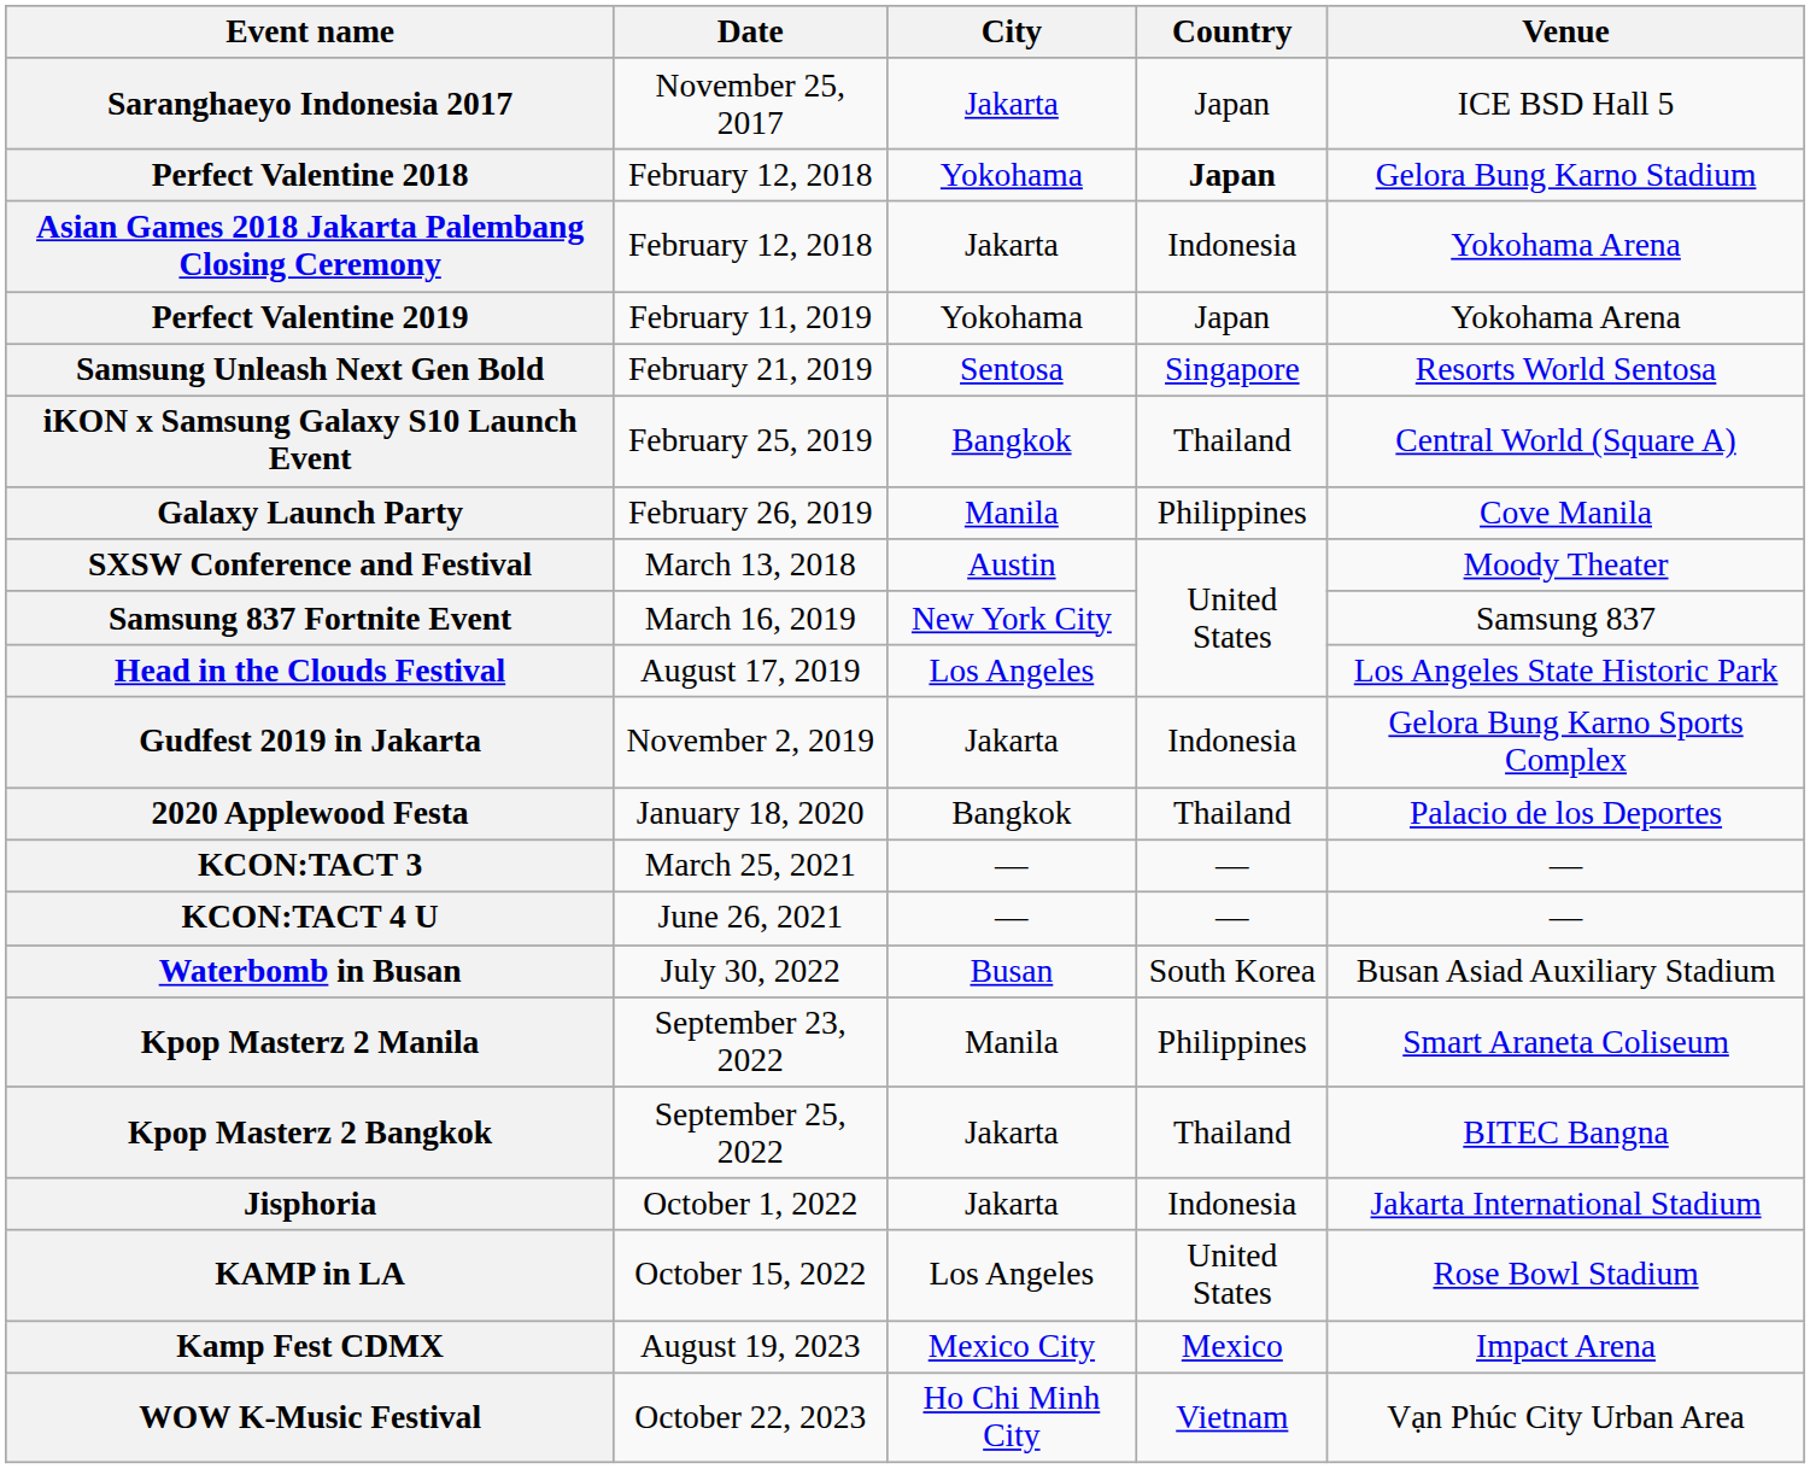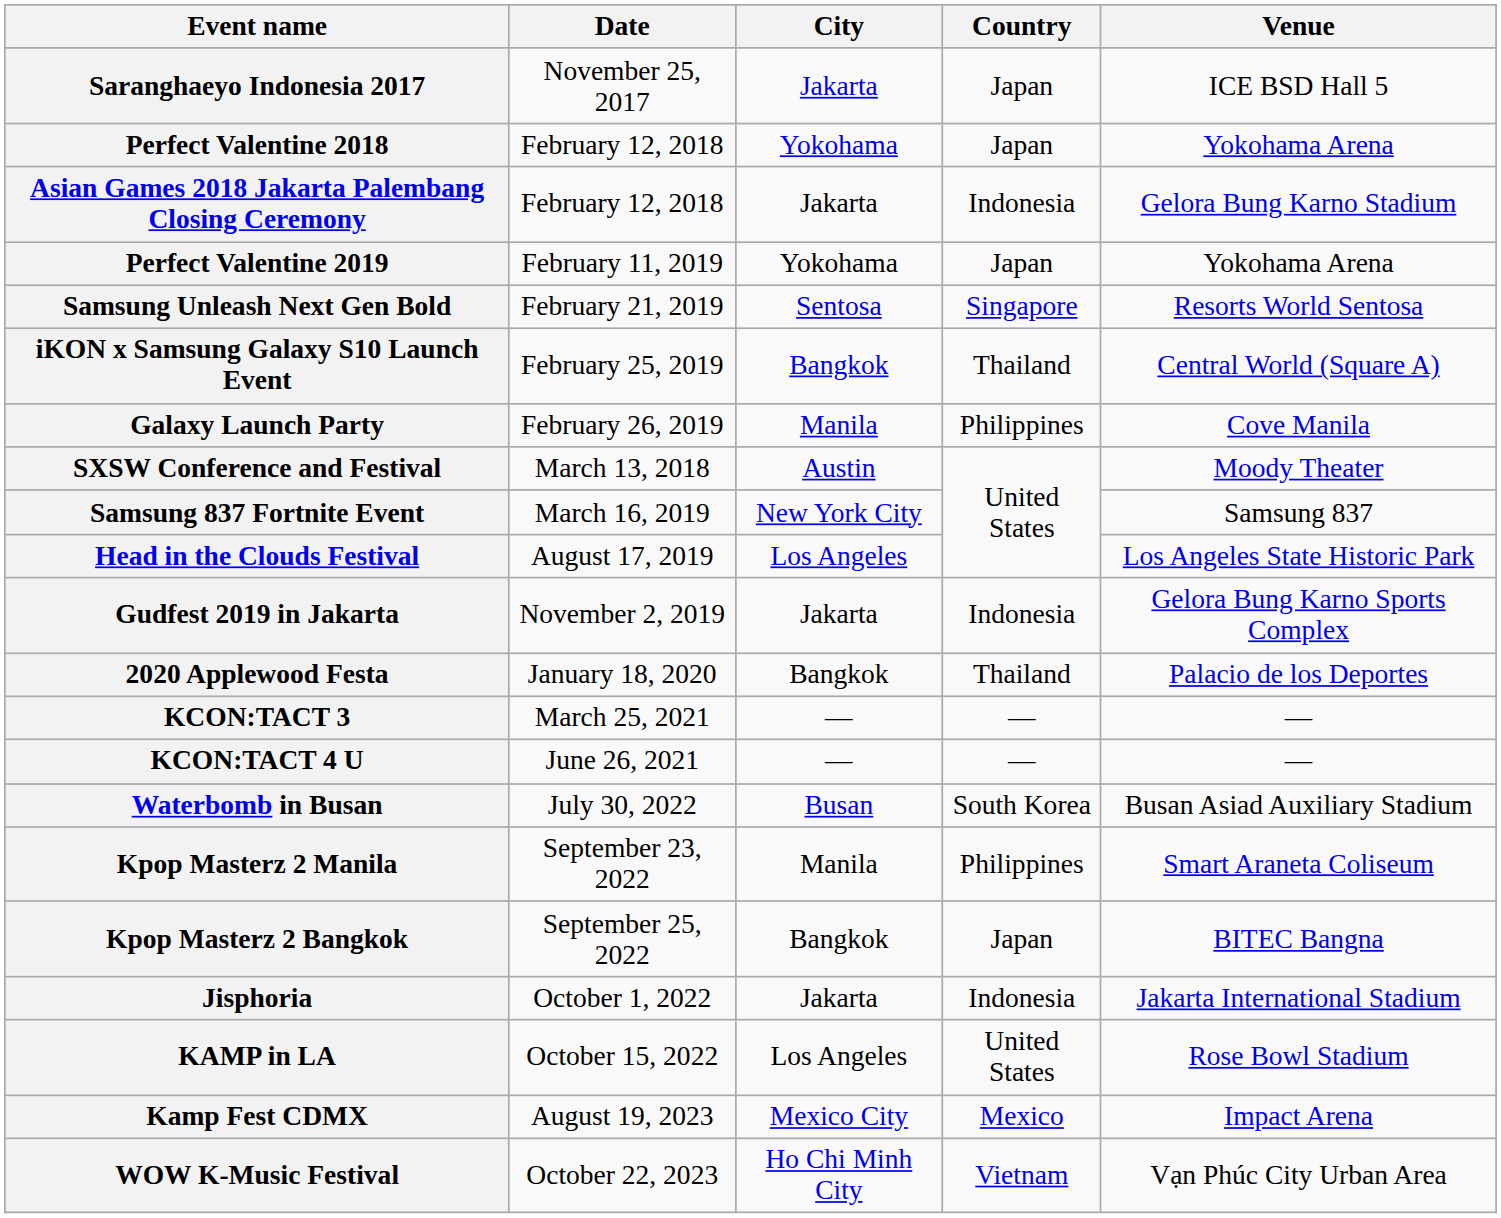 <table class="wikitable plainrowheaders" style="text-align:center;">
 <tr>
 <th>Event name</th>
 <th>Date</th>
 <th>City</th>
 <th>Country</th>
 <th>Venue</th>
 </tr>
 <tr>
 <th scope="row">Saranghaeyo Indonesia 2017</th>
 <td>November 25, 2017</td>
 <td><a href='#'>Jakarta</a></td>
 <td>Japan</td>
 <td>ICE BSD Hall 5</td>
 </tr>
 <tr>
 <th scope="row">Perfect Valentine 2018</th>
 <td>February 12, 2018</td>
 <td><a href='#'>Yokohama</a></td>
-<td><strong>Japan</strong></td>
-<td><a href='#'>Gelora Bung Karno Stadium</a></td>
+<td>Japan</td>
+<td><a href='#'>Yokohama Arena</a></td>
 </tr>
 <tr>
 <th scope="row"><a href='#'>Asian Games 2018 Jakarta Palembang <br>Closing Ceremony</a></th>
 <td>February 12, 2018</td>
 <td>Jakarta</td>
 <td>Indonesia</td>
-<td><a href='#'>Yokohama Arena</a></td>
+<td><a href='#'>Gelora Bung Karno Stadium</a></td>
 </tr>
 <tr>
 <th scope="row">Perfect Valentine 2019</th>
 <td>February 11, 2019</td>
 <td>Yokohama</td>
 <td>Japan</td>
 <td>Yokohama Arena</td>
 </tr>
 <tr>
 <th scope="row">Samsung Unleash Next Gen Bold</th>
 <td>February 21, 2019</td>
 <td><a href='#'>Sentosa</a></td>
 <td><a href='#'>Singapore</a></td>
 <td><a href='#'>Resorts World Sentosa</a></td>
 </tr>
 <tr>
 <th scope="row">iKON x Samsung Galaxy S10 Launch Event</th>
 <td>February 25, 2019</td>
 <td><a href='#'>Bangkok</a></td>
 <td>Thailand</td>
 <td><a href='#'>Central World (Square A)</a></td>
 </tr>
 <tr>
 <th scope="row">Galaxy Launch Party</th>
 <td>February 26, 2019</td>
 <td><a href='#'>Manila</a></td>
 <td>Philippines</td>
 <td><a href='#'>Cove Manila</a></td>
 </tr>
 <tr>
 <th scope="row">SXSW Conference and Festival</th>
 <td>March 13, 2018</td>
 <td><a href='#'>Austin</a></td>
 <td rowspan="3">United States</td>
 <td><a href='#'>Moody Theater</a></td>
 </tr>
 <tr>
 <th scope="row">Samsung 837 Fortnite Event</th>
 <td>March 16, 2019</td>
 <td><a href='#'>New York City</a></td>
 <td>Samsung 837</td>
 </tr>
 <tr>
 <th scope="row"><a href='#'>Head in the Clouds Festival</a></th>
 <td>August 17, 2019</td>
 <td><a href='#'>Los Angeles</a></td>
 <td><a href='#'>Los Angeles State Historic Park</a></td>
 </tr>
 <tr>
 <th scope="row">Gudfest 2019 in Jakarta</th>
 <td>November 2, 2019</td>
 <td>Jakarta</td>
 <td>Indonesia</td>
 <td><a href='#'>Gelora Bung Karno Sports Complex</a></td>
 </tr>
 <tr>
 <th scope="row">2020 Applewood Festa</th>
 <td>January 18, 2020</td>
 <td>Bangkok</td>
 <td>Thailand</td>
 <td><a href='#'>Palacio de los Deportes</a></td>
 </tr>
 <tr>
 <th scope="row">KCON:TACT 3</th>
 <td>March 25, 2021</td>
 <td>—</td>
 <td>—</td>
 <td>—</td>
 </tr>
 <tr>
 <th scope="row">KCON:TACT 4 U</th>
 <td>June 26, 2021</td>
 <td>—</td>
 <td>—</td>
 <td>—</td>
 </tr>
 <tr>
 <th scope="row"><a href='#'>Waterbomb</a> in Busan</th>
 <td>July 30, 2022</td>
 <td><a href='#'>Busan</a></td>
 <td>South Korea</td>
 <td>Busan Asiad Auxiliary Stadium</td>
 </tr>
 <tr>
 <th scope="row">Kpop Masterz 2 Manila</th>
 <td>September 23, 2022</td>
 <td>Manila</td>
 <td>Philippines</td>
 <td><a href='#'>Smart Araneta Coliseum</a></td>
 </tr>
 <tr>
 <th scope="row">Kpop Masterz 2 Bangkok</th>
 <td>September 25, 2022</td>
-<td>Jakarta</td>
-<td>Thailand</td>
+<td>Bangkok</td>
+<td>Japan</td>
 <td><a href='#'>BITEC Bangna</a></td>
 </tr>
 <tr>
 <th scope="row">Jisphoria</th>
 <td>October 1, 2022</td>
 <td>Jakarta</td>
 <td>Indonesia</td>
 <td><a href='#'>Jakarta International Stadium</a></td>
 </tr>
 <tr>
 <th scope="row">KAMP in LA</th>
 <td>October 15, 2022</td>
 <td>Los Angeles</td>
 <td>United States</td>
 <td><a href='#'>Rose Bowl Stadium</a></td>
 </tr>
 <tr>
 <th scope="row">Kamp Fest CDMX</th>
 <td>August 19, 2023</td>
 <td><a href='#'>Mexico City</a></td>
 <td><a href='#'>Mexico</a></td>
 <td><a href='#'>Impact Arena</a></td>
 </tr>
 <tr>
 <th scope="row">WOW K-Music Festival</th>
 <td>October 22, 2023</td>
 <td><a href='#'>Ho Chi Minh City</a></td>
 <td><a href='#'>Vietnam</a></td>
 <td>Vạn Phúc City Urban Area</td>
 </tr>
 </table>
